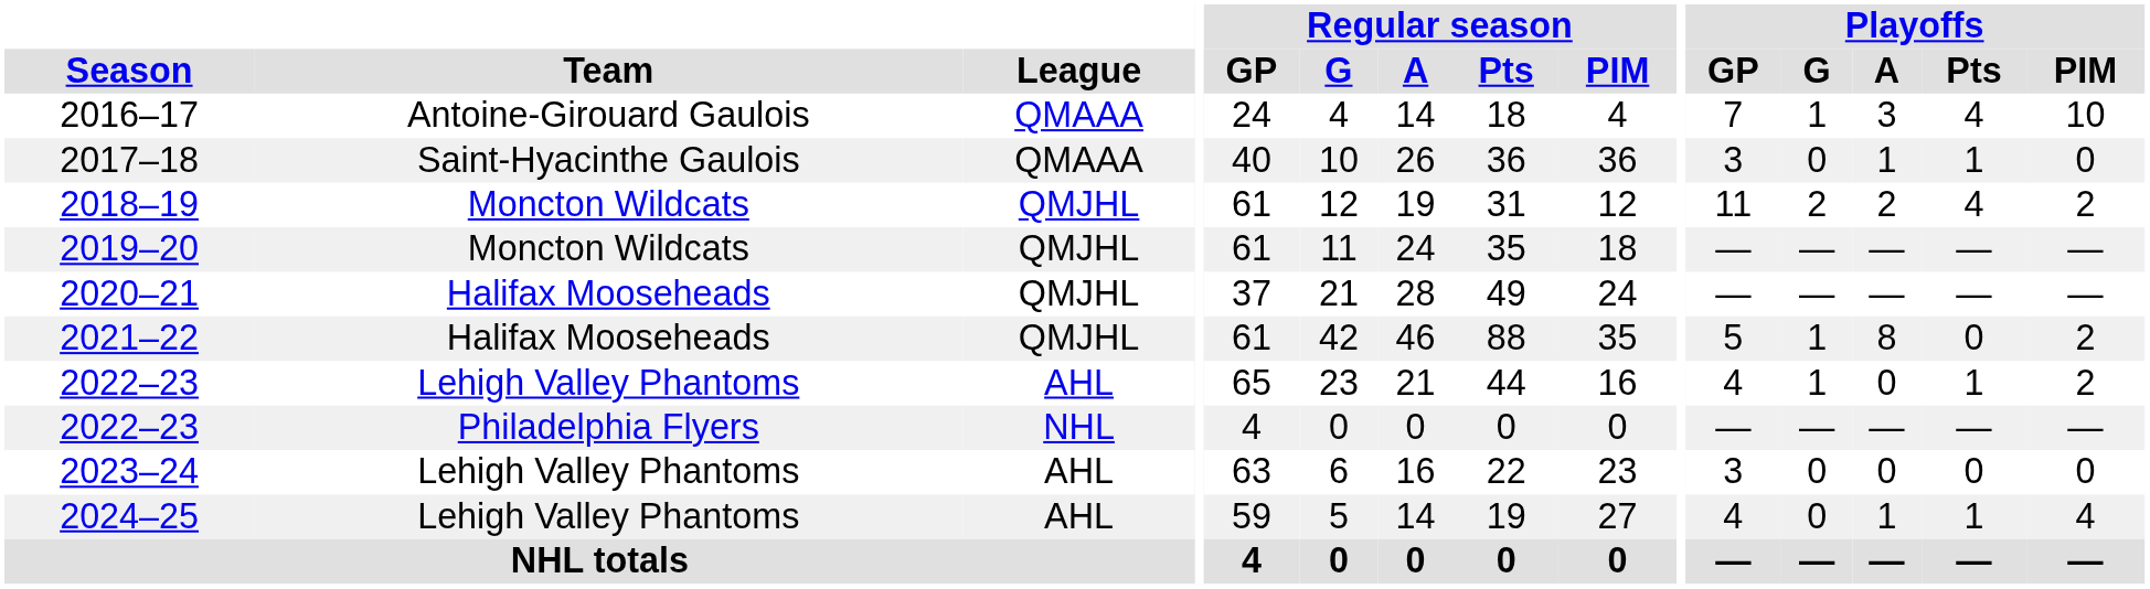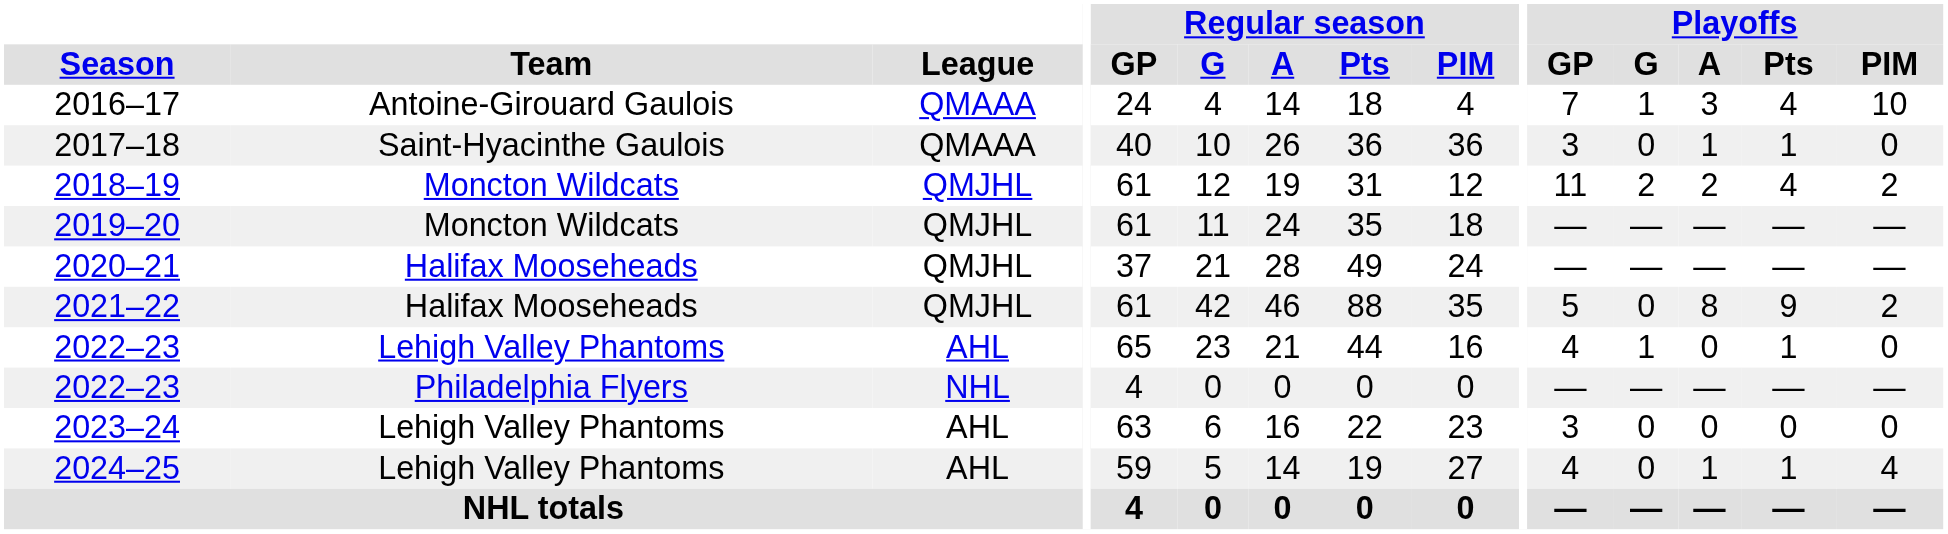 <table border="0" cellpadding="1" cellspacing="0" style="text-align:center; width:60em">
 <tr bgcolor="#e0e0e0">
 <th colspan="3" bgcolor="#ffffff"></th>
 <th rowspan="99" bgcolor="#ffffff"></th>
 <th colspan="5"><a href='#'>Regular season</a></th>
 <th rowspan="99" bgcolor="#ffffff"></th>
 <th colspan="5"><a href='#'>Playoffs</a></th>
 </tr>
 <tr bgcolor="#e0e0e0">
 <th><a href='#'>Season</a></th>
 <th>Team</th>
 <th>League</th>
 <th>GP</th>
 <th><a href='#'>G</a></th>
 <th><a href='#'>A</a></th>
 <th><a href='#'>Pts</a></th>
 <th><a href='#'>PIM</a></th>
 <th>GP</th>
 <th>G</th>
 <th>A</th>
 <th>Pts</th>
 <th>PIM</th>
 </tr>
 <tr>
 <td>2016–17</td>
 <td>Antoine-Girouard Gaulois</td>
 <td><a href='#'>QMAAA</a></td>
 <td>24</td>
 <td>4</td>
 <td>14</td>
 <td>18</td>
 <td>4</td>
 <td>7</td>
 <td>1</td>
 <td>3</td>
 <td>4</td>
 <td>10</td>
 </tr>
 <tr bgcolor="#f0f0f0">
 <td>2017–18</td>
 <td>Saint-Hyacinthe Gaulois</td>
 <td>QMAAA</td>
 <td>40</td>
 <td>10</td>
 <td>26</td>
 <td>36</td>
 <td>36</td>
 <td>3</td>
 <td>0</td>
 <td>1</td>
 <td>1</td>
 <td>0</td>
 </tr>
 <tr>
 <td><a href='#'>2018–19</a></td>
 <td><a href='#'>Moncton Wildcats</a></td>
 <td><a href='#'>QMJHL</a></td>
 <td>61</td>
 <td>12</td>
 <td>19</td>
 <td>31</td>
 <td>12</td>
 <td>11</td>
 <td>2</td>
 <td>2</td>
 <td>4</td>
 <td>2</td>
 </tr>
 <tr bgcolor="#f0f0f0">
 <td><a href='#'>2019–20</a></td>
 <td>Moncton Wildcats</td>
 <td>QMJHL</td>
 <td>61</td>
 <td>11</td>
 <td>24</td>
 <td>35</td>
 <td>18</td>
 <td>—</td>
 <td>—</td>
 <td>—</td>
 <td>—</td>
 <td>—</td>
 </tr>
 <tr>
 <td><a href='#'>2020–21</a></td>
 <td><a href='#'>Halifax Mooseheads</a></td>
 <td>QMJHL</td>
 <td>37</td>
 <td>21</td>
 <td>28</td>
 <td>49</td>
 <td>24</td>
 <td>—</td>
 <td>—</td>
 <td>—</td>
 <td>—</td>
 <td>—</td>
 </tr>
 <tr bgcolor="#f0f0f0">
 <td><a href='#'>2021–22</a></td>
 <td>Halifax Mooseheads</td>
 <td>QMJHL</td>
 <td>61</td>
 <td>42</td>
 <td>46</td>
 <td>88</td>
 <td>35</td>
 <td>5</td>
-<td>1</td>
+<td>0</td>
 <td>8</td>
-<td>0</td>
+<td>9</td>
 <td>2</td>
 </tr>
 <tr>
 <td><a href='#'>2022–23</a></td>
 <td><a href='#'>Lehigh Valley Phantoms</a></td>
 <td><a href='#'>AHL</a></td>
 <td>65</td>
 <td>23</td>
 <td>21</td>
 <td>44</td>
 <td>16</td>
 <td>4</td>
 <td>1</td>
 <td>0</td>
 <td>1</td>
-<td>2</td>
+<td>0</td>
 </tr>
 <tr bgcolor="#f0f0f0">
 <td><a href='#'>2022–23</a></td>
 <td><a href='#'>Philadelphia Flyers</a></td>
 <td><a href='#'>NHL</a></td>
 <td>4</td>
 <td>0</td>
 <td>0</td>
 <td>0</td>
 <td>0</td>
 <td>—</td>
 <td>—</td>
 <td>—</td>
 <td>—</td>
 <td>—</td>
 </tr>
 <tr>
 <td><a href='#'>2023–24</a></td>
 <td>Lehigh Valley Phantoms</td>
 <td>AHL</td>
 <td>63</td>
 <td>6</td>
 <td>16</td>
 <td>22</td>
 <td>23</td>
 <td>3</td>
 <td>0</td>
 <td>0</td>
 <td>0</td>
 <td>0</td>
 </tr>
 <tr bgcolor="#f0f0f0">
 <td><a href='#'>2024–25</a></td>
 <td>Lehigh Valley Phantoms</td>
 <td>AHL</td>
 <td>59</td>
 <td>5</td>
 <td>14</td>
 <td>19</td>
 <td>27</td>
 <td>4</td>
 <td>0</td>
 <td>1</td>
 <td>1</td>
 <td>4</td>
 </tr>
 <tr bgcolor="#e0e0e0">
 <th colspan="3">NHL totals</th>
 <th>4</th>
 <th>0</th>
 <th>0</th>
 <th>0</th>
 <th>0</th>
 <th>—</th>
 <th>—</th>
 <th>—</th>
 <th>—</th>
 <th>—</th>
 </tr>
 </table>
